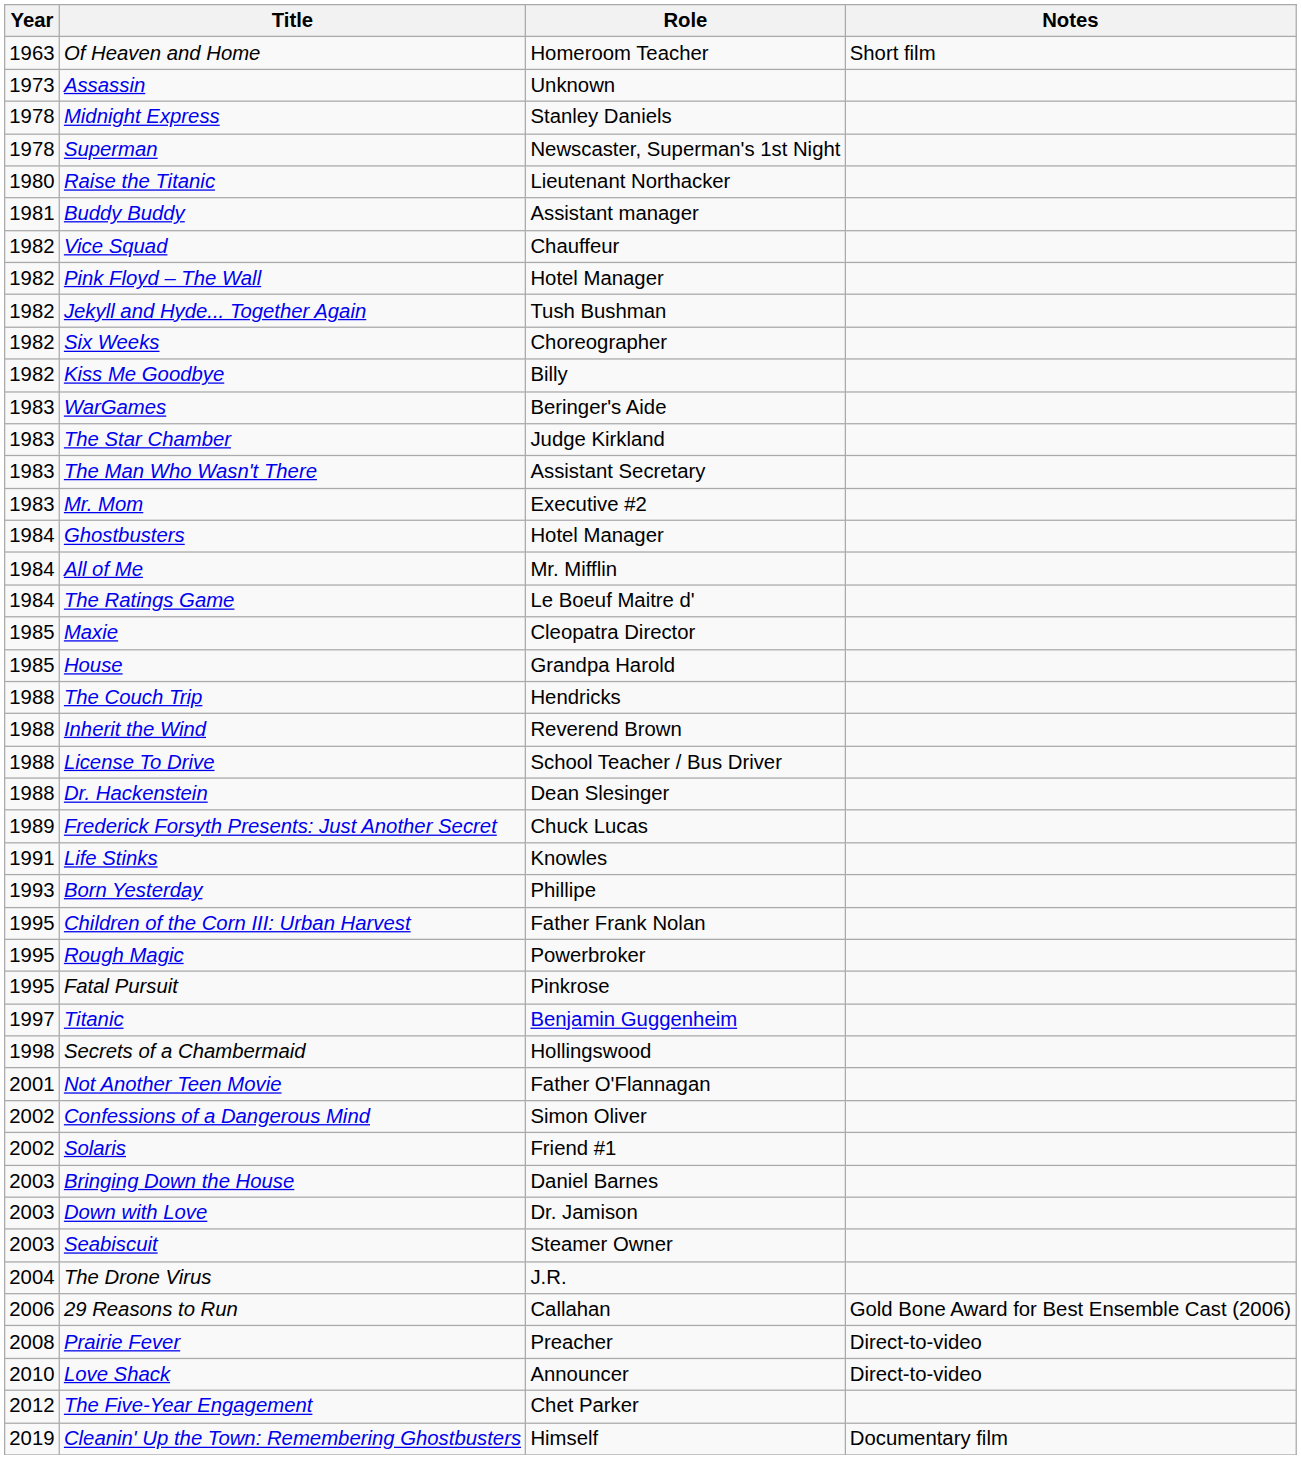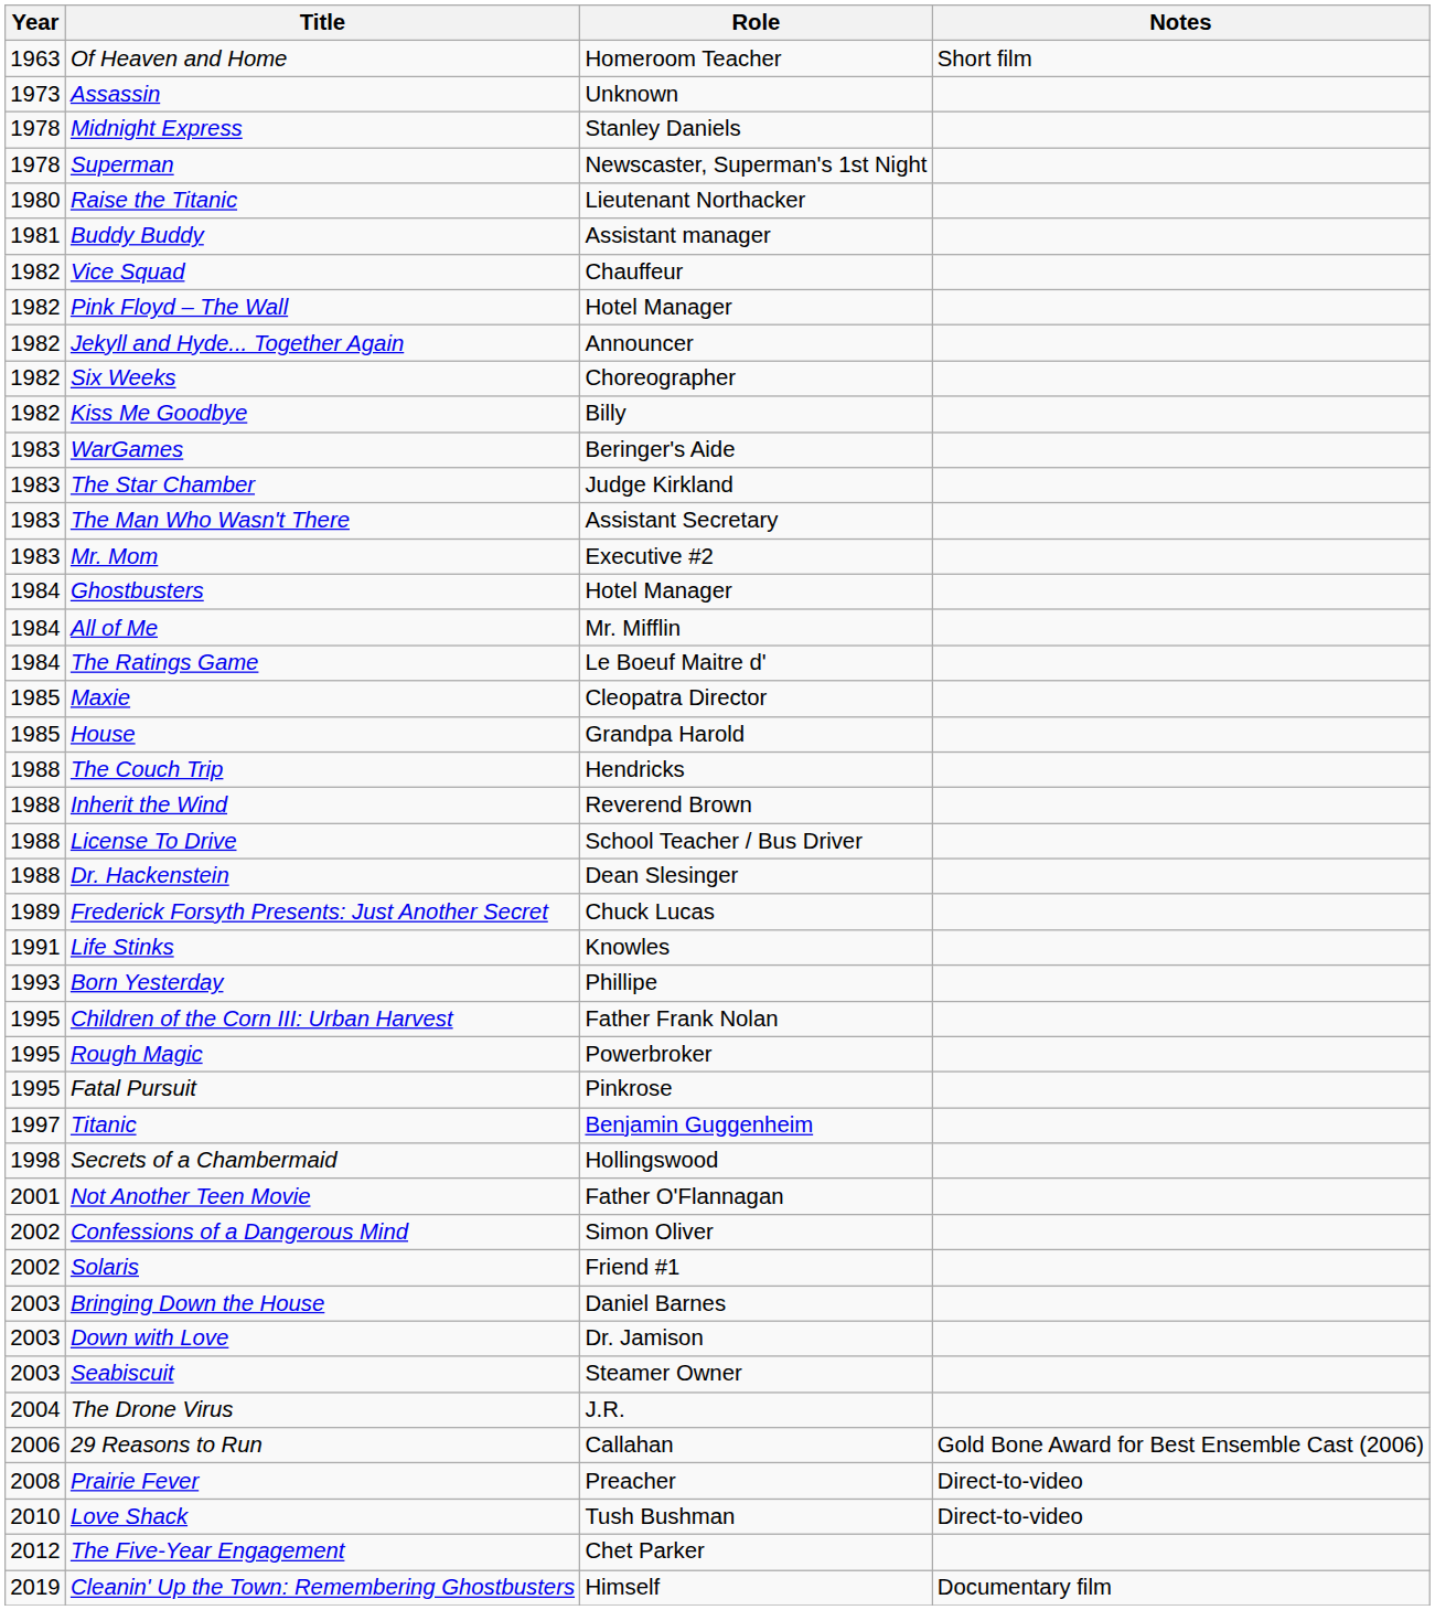 <table class="wikitable sortable">
 <tr>
 <th>Year</th>
 <th>Title</th>
 <th>Role</th>
 <th>Notes</th>
 </tr>
 <tr>
 <td>1963</td>
 <td><em>Of Heaven and Home</em></td>
 <td>Homeroom Teacher</td>
 <td>Short film</td>
 </tr>
 <tr>
 <td>1973</td>
 <td><em><a href='#'>Assassin</a></em></td>
 <td>Unknown</td>
 <td></td>
 </tr>
 <tr>
 <td>1978</td>
 <td><em><a href='#'>Midnight Express</a></em></td>
 <td>Stanley Daniels</td>
 <td></td>
 </tr>
 <tr>
 <td>1978</td>
 <td><em><a href='#'>Superman</a></em></td>
 <td>Newscaster, Superman's 1st Night</td>
 <td></td>
 </tr>
 <tr>
 <td>1980</td>
 <td><em><a href='#'>Raise the Titanic</a></em></td>
 <td>Lieutenant Northacker</td>
 <td></td>
 </tr>
 <tr>
 <td>1981</td>
 <td><em><a href='#'>Buddy Buddy</a></em></td>
 <td>Assistant manager</td>
 <td></td>
 </tr>
 <tr>
 <td>1982</td>
 <td><em><a href='#'>Vice Squad</a></em></td>
 <td>Chauffeur</td>
 <td></td>
 </tr>
 <tr>
 <td>1982</td>
 <td><em><a href='#'>Pink Floyd – The Wall</a></em></td>
 <td>Hotel Manager</td>
 <td></td>
 </tr>
 <tr>
 <td>1982</td>
 <td><em><a href='#'>Jekyll and Hyde... Together Again</a></em></td>
-<td>Tush Bushman</td>
+<td>Announcer</td>
 <td></td>
 </tr>
 <tr>
 <td>1982</td>
 <td><em><a href='#'>Six Weeks</a></em></td>
 <td>Choreographer</td>
 <td></td>
 </tr>
 <tr>
 <td>1982</td>
 <td><em><a href='#'>Kiss Me Goodbye</a></em></td>
 <td>Billy</td>
 <td></td>
 </tr>
 <tr>
 <td>1983</td>
 <td><em><a href='#'>WarGames</a></em></td>
 <td>Beringer's Aide</td>
 <td></td>
 </tr>
 <tr>
 <td>1983</td>
 <td><em><a href='#'>The Star Chamber</a></em></td>
 <td>Judge Kirkland</td>
 <td></td>
 </tr>
 <tr>
 <td>1983</td>
 <td><em><a href='#'>The Man Who Wasn't There</a></em></td>
 <td>Assistant Secretary</td>
 <td></td>
 </tr>
 <tr>
 <td>1983</td>
 <td><em><a href='#'>Mr. Mom</a></em></td>
 <td>Executive #2</td>
 <td></td>
 </tr>
 <tr>
 <td>1984</td>
 <td><em><a href='#'>Ghostbusters</a></em></td>
 <td>Hotel Manager</td>
 <td></td>
 </tr>
 <tr>
 <td>1984</td>
 <td><em><a href='#'>All of Me</a></em></td>
 <td>Mr. Mifflin</td>
 <td></td>
 </tr>
 <tr>
 <td>1984</td>
 <td><em><a href='#'>The Ratings Game</a></em></td>
 <td>Le Boeuf Maitre d'</td>
 <td></td>
 </tr>
 <tr>
 <td>1985</td>
 <td><em><a href='#'>Maxie</a></em></td>
 <td>Cleopatra Director</td>
 <td></td>
 </tr>
 <tr>
 <td>1985</td>
 <td><em><a href='#'>House</a></em></td>
 <td>Grandpa Harold</td>
 <td></td>
 </tr>
 <tr>
 <td>1988</td>
 <td><em><a href='#'>The Couch Trip</a></em></td>
 <td>Hendricks</td>
 <td></td>
 </tr>
 <tr>
 <td>1988</td>
 <td><em><a href='#'>Inherit the Wind</a></em></td>
 <td>Reverend Brown</td>
 <td></td>
 </tr>
 <tr>
 <td>1988</td>
 <td><em><a href='#'>License To Drive</a></em></td>
 <td>School Teacher / Bus Driver</td>
 <td></td>
 </tr>
 <tr>
 <td>1988</td>
 <td><em><a href='#'>Dr. Hackenstein</a></em></td>
 <td>Dean Slesinger</td>
 <td></td>
 </tr>
 <tr>
 <td>1989</td>
 <td><em><a href='#'>Frederick Forsyth Presents: Just Another Secret</a></em></td>
 <td>Chuck Lucas</td>
 <td></td>
 </tr>
 <tr>
 <td>1991</td>
 <td><em><a href='#'>Life Stinks</a></em></td>
 <td>Knowles</td>
 <td></td>
 </tr>
 <tr>
 <td>1993</td>
 <td><em><a href='#'>Born Yesterday</a></em></td>
 <td>Phillipe</td>
 <td></td>
 </tr>
 <tr>
 <td>1995</td>
 <td><em><a href='#'>Children of the Corn III: Urban Harvest</a></em></td>
 <td>Father Frank Nolan</td>
 <td></td>
 </tr>
 <tr>
 <td>1995</td>
 <td><em><a href='#'>Rough Magic</a></em></td>
 <td>Powerbroker</td>
 <td></td>
 </tr>
 <tr>
 <td>1995</td>
 <td><em>Fatal Pursuit</em></td>
 <td>Pinkrose</td>
 <td></td>
 </tr>
 <tr>
 <td>1997</td>
 <td><em><a href='#'>Titanic</a></em></td>
 <td><a href='#'>Benjamin Guggenheim</a></td>
 <td></td>
 </tr>
 <tr>
 <td>1998</td>
 <td><em>Secrets of a Chambermaid</em></td>
 <td>Hollingswood</td>
 <td></td>
 </tr>
 <tr>
 <td>2001</td>
 <td><em><a href='#'>Not Another Teen Movie</a></em></td>
 <td>Father O'Flannagan</td>
 <td></td>
 </tr>
 <tr>
 <td>2002</td>
 <td><em><a href='#'>Confessions of a Dangerous Mind</a></em></td>
 <td>Simon Oliver</td>
 <td></td>
 </tr>
 <tr>
 <td>2002</td>
 <td><em><a href='#'>Solaris</a></em></td>
 <td>Friend #1</td>
 <td></td>
 </tr>
 <tr>
 <td>2003</td>
 <td><em><a href='#'>Bringing Down the House</a></em></td>
 <td>Daniel Barnes</td>
 <td></td>
 </tr>
 <tr>
 <td>2003</td>
 <td><em><a href='#'>Down with Love</a></em></td>
 <td>Dr. Jamison</td>
 <td></td>
 </tr>
 <tr>
 <td>2003</td>
 <td><em><a href='#'>Seabiscuit</a></em></td>
 <td>Steamer Owner</td>
 <td></td>
 </tr>
 <tr>
 <td>2004</td>
 <td><em>The Drone Virus</em></td>
 <td>J.R.</td>
 <td></td>
 </tr>
 <tr>
 <td>2006</td>
 <td><em>29 Reasons to Run</em></td>
 <td>Callahan</td>
 <td>Gold Bone Award for Best Ensemble Cast (2006)</td>
 </tr>
 <tr>
 <td>2008</td>
 <td><em><a href='#'>Prairie Fever</a></em></td>
 <td>Preacher</td>
 <td>Direct-to-video</td>
 </tr>
 <tr>
 <td>2010</td>
 <td><em><a href='#'>Love Shack</a></em></td>
-<td>Announcer</td>
+<td>Tush Bushman</td>
 <td>Direct-to-video</td>
 </tr>
 <tr>
 <td>2012</td>
 <td><em><a href='#'>The Five-Year Engagement</a></em></td>
 <td>Chet Parker</td>
 <td></td>
 </tr>
 <tr>
 <td>2019</td>
 <td><em><a href='#'>Cleanin' Up the Town: Remembering Ghostbusters</a></em></td>
 <td>Himself</td>
 <td>Documentary film</td>
 </tr>
 </table>
